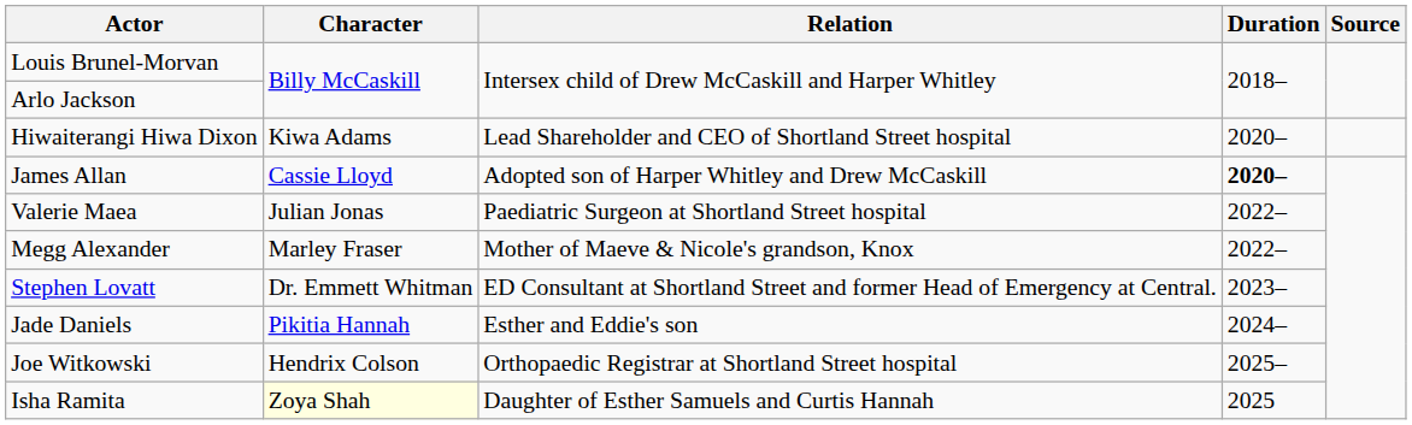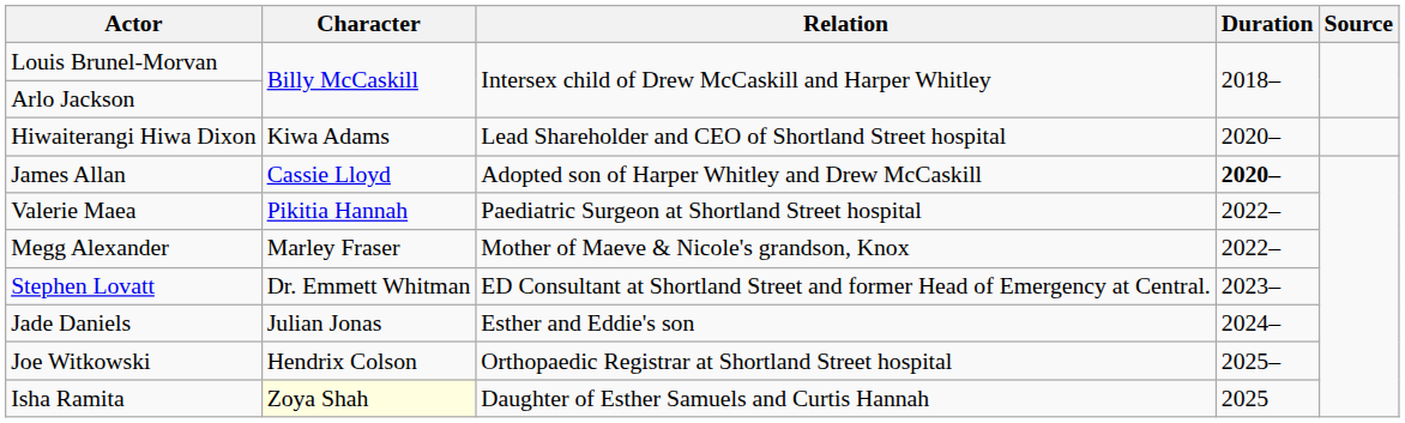 <table class=wikitable>
 <tr>
 <th>Actor</th>
 <th>Character</th>
 <th>Relation</th>
 <th>Duration</th>
 <th>Source</th>
 </tr>
 <tr>
 <td>Louis Brunel-Morvan</td>
 <td rowspan="2"><a href='#'>Billy McCaskill</a></td>
 <td rowspan="2">Intersex child of Drew McCaskill and Harper Whitley</td>
 <td rowspan="2">2018–</td>
 <td rowspan="2"></td>
 </tr>
 <tr>
 <td>Arlo Jackson</td>
 </tr>
 <tr>
 <td>Hiwaiterangi Hiwa Dixon</td>
 <td>Kiwa Adams</td>
 <td>Lead Shareholder and CEO of Shortland Street hospital</td>
 <td>2020–</td>
 <td></td>
 </tr>
 <tr>
 <td>James Allan</td>
 <td><a href='#'>Cassie Lloyd</a></td>
 <td>Adopted son of Harper Whitley and Drew McCaskill</td>
 <td><strong>2020–</strong></td>
 </tr>
 <tr>
 <td>Valerie Maea</td>
-<td>Julian Jonas</td>
+<td><a href='#'>Pikitia Hannah</a></td>
 <td>Paediatric Surgeon at Shortland Street hospital</td>
 <td>2022–</td>
 </tr>
 <tr>
 <td>Megg Alexander</td>
 <td>Marley Fraser</td>
 <td>Mother of Maeve & Nicole's grandson, Knox</td>
 <td>2022–</td>
 </tr>
 <tr>
 <td><a href='#'>Stephen Lovatt</a></td>
 <td>Dr. Emmett Whitman</td>
 <td>ED Consultant at Shortland Street and former Head of Emergency at Central.</td>
 <td>2023–</td>
 </tr>
 <tr>
 <td>Jade Daniels</td>
-<td><a href='#'>Pikitia Hannah</a></td>
+<td>Julian Jonas</td>
 <td>Esther and Eddie's son</td>
 <td>2024–</td>
 </tr>
 <tr>
 <td>Joe Witkowski</td>
 <td>Hendrix Colson</td>
 <td>Orthopaedic Registrar at Shortland Street hospital</td>
 <td>2025–</td>
 </tr>
 <tr>
 <td>Isha Ramita</td>
 <td style="background: lightyellow;">Zoya Shah</td>
 <td>Daughter of Esther Samuels and Curtis Hannah</td>
 <td>2025</td>
 </tr>
 </table>
